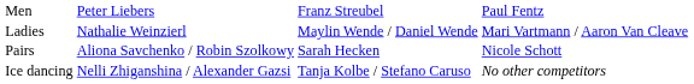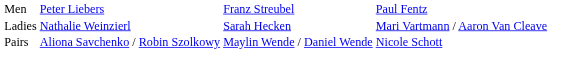 <table>
 <tr>
 <td>Men</td>
 <td><a href='#'>Peter Liebers</a></td>
 <td><a href='#'>Franz Streubel</a></td>
 <td><a href='#'>Paul Fentz</a></td>
 </tr>
 <tr>
 <td>Ladies</td>
 <td><a href='#'>Nathalie Weinzierl</a></td>
-<td><a href='#'>Maylin Wende</a> / <a href='#'>Daniel Wende</a></td>
+<td><a href='#'>Sarah Hecken</a></td>
 <td><a href='#'>Mari Vartmann</a> / <a href='#'>Aaron Van Cleave</a></td>
 </tr>
 <tr>
 <td>Pairs</td>
 <td><a href='#'>Aliona Savchenko</a> / <a href='#'>Robin Szolkowy</a></td>
-<td><a href='#'>Sarah Hecken</a></td>
+<td><a href='#'>Maylin Wende</a> / <a href='#'>Daniel Wende</a></td>
 <td><a href='#'>Nicole Schott</a></td>
 </tr>
-<tr>
-<td>Ice dancing</td>
-<td><a href='#'>Nelli Zhiganshina</a> / <a href='#'>Alexander Gazsi</a></td>
-<td><a href='#'>Tanja Kolbe</a> / <a href='#'>Stefano Caruso</a></td>
-<td><em>No other competitors</em></td>
-</tr>
 </table>
